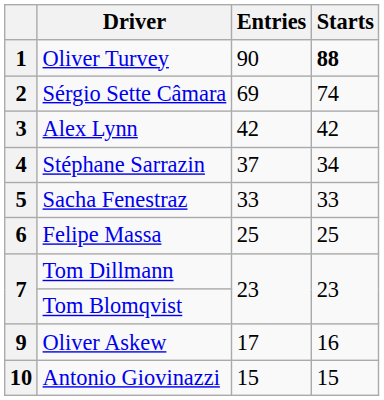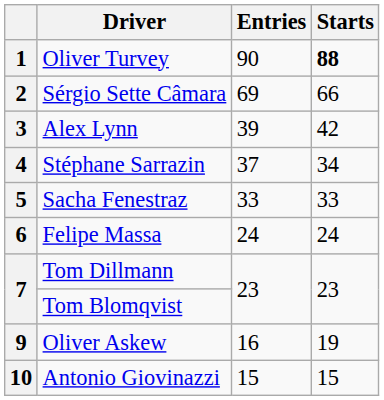 <table class="wikitable">
 <tr>
 <th></th>
 <th>Driver</th>
 <th>Entries</th>
 <th>Starts</th>
 </tr>
 <tr>
 <th>1</th>
 <td> <a href='#'>Oliver Turvey</a></td>
 <td>90</td>
 <td><strong>88</strong></td>
 </tr>
 <tr>
 <th>2</th>
 <td> <a href='#'>Sérgio Sette Câmara</a></td>
 <td>69</td>
-<td>74</td>
+<td>66</td>
 </tr>
 <tr>
 <th>3</th>
 <td> <a href='#'>Alex Lynn</a></td>
-<td>42</td>
+<td>39</td>
 <td>42</td>
 </tr>
 <tr>
 <th>4</th>
 <td> <a href='#'>Stéphane Sarrazin</a></td>
 <td>37</td>
 <td>34</td>
 </tr>
 <tr>
 <th>5</th>
 <td> <a href='#'>Sacha Fenestraz</a></td>
 <td>33</td>
 <td>33</td>
 </tr>
 <tr>
 <th>6</th>
 <td> <a href='#'>Felipe Massa</a></td>
-<td>25</td>
-<td>25</td>
+<td>24</td>
+<td>24</td>
 </tr>
 <tr>
 <th rowspan=2>7</th>
 <td> <a href='#'>Tom Dillmann</a></td>
 <td rowspan=2>23</td>
 <td rowspan=2>23</td>
 </tr>
 <tr>
 <td> <a href='#'>Tom Blomqvist</a></td>
 </tr>
 <tr>
 <th>9</th>
 <td> <a href='#'>Oliver Askew</a></td>
-<td>17</td>
 <td>16</td>
+<td>19</td>
 </tr>
 <tr>
 <th>10</th>
 <td> <a href='#'>Antonio Giovinazzi</a></td>
 <td>15</td>
 <td>15</td>
 </tr>
 </table>
